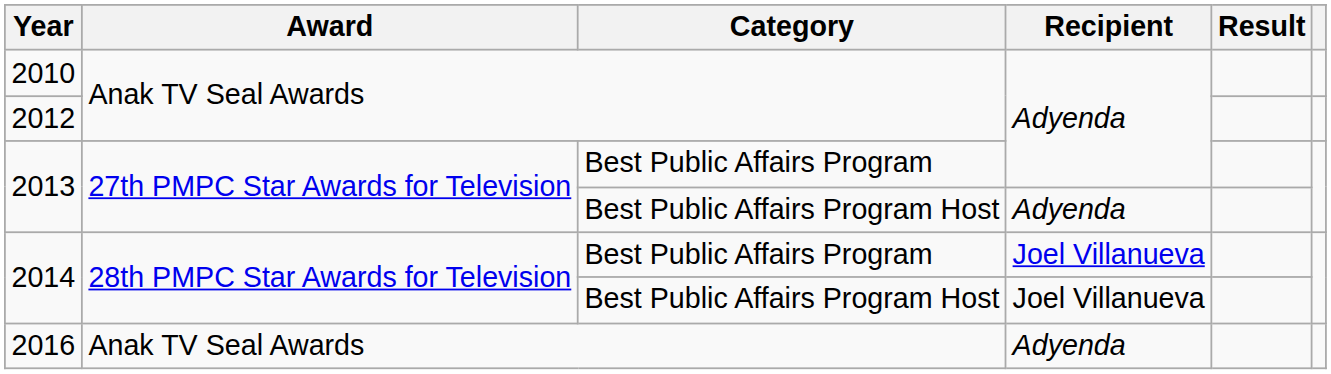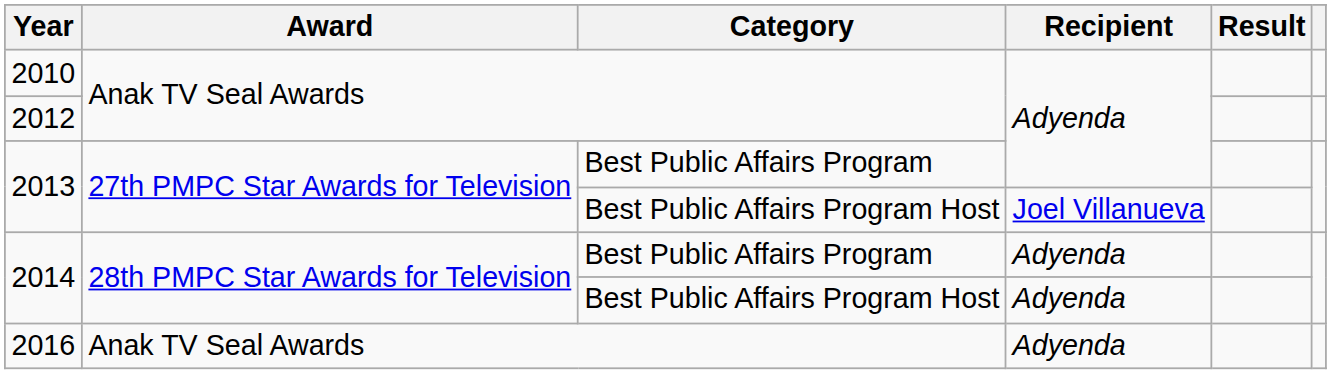 <table class="wikitable">
 <tr>
 <th>Year</th>
 <th>Award</th>
 <th>Category</th>
 <th>Recipient</th>
 <th>Result</th>
 <th></th>
 </tr>
 <tr>
 <td>2010</td>
 <td rowspan=2 colspan=2>Anak TV Seal Awards</td>
 <td rowspan=3><em>Adyenda</em></td>
 <td></td>
 <td></td>
 </tr>
 <tr>
 <td>2012</td>
 <td></td>
 <td></td>
 </tr>
 <tr>
 <td rowspan=2>2013</td>
 <td rowspan=2><a href='#'>27th PMPC Star Awards for Television</a></td>
 <td>Best Public Affairs Program</td>
 <td></td>
 <td rowspan=2></td>
 </tr>
 <tr>
 <td>Best Public Affairs Program Host</td>
-<td><em>Adyenda</em></td>
+<td><a href='#'>Joel Villanueva</a></td>
 <td></td>
 </tr>
 <tr>
 <td rowspan=2>2014</td>
 <td rowspan=2><a href='#'>28th PMPC Star Awards for Television</a></td>
 <td>Best Public Affairs Program</td>
-<td><a href='#'>Joel Villanueva</a></td>
+<td><em>Adyenda</em></td>
 <td></td>
 <td rowspan=2></td>
 </tr>
 <tr>
 <td>Best Public Affairs Program Host</td>
-<td>Joel Villanueva</td>
+<td><em>Adyenda</em></td>
 <td></td>
 </tr>
 <tr>
 <td>2016</td>
 <td colspan=2>Anak TV Seal Awards</td>
 <td><em>Adyenda</em></td>
 <td></td>
 <td></td>
 </tr>
 </table>
